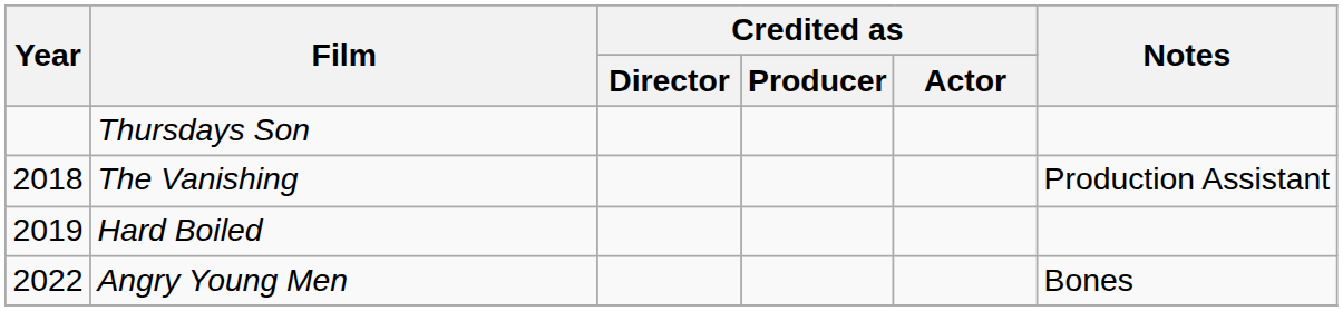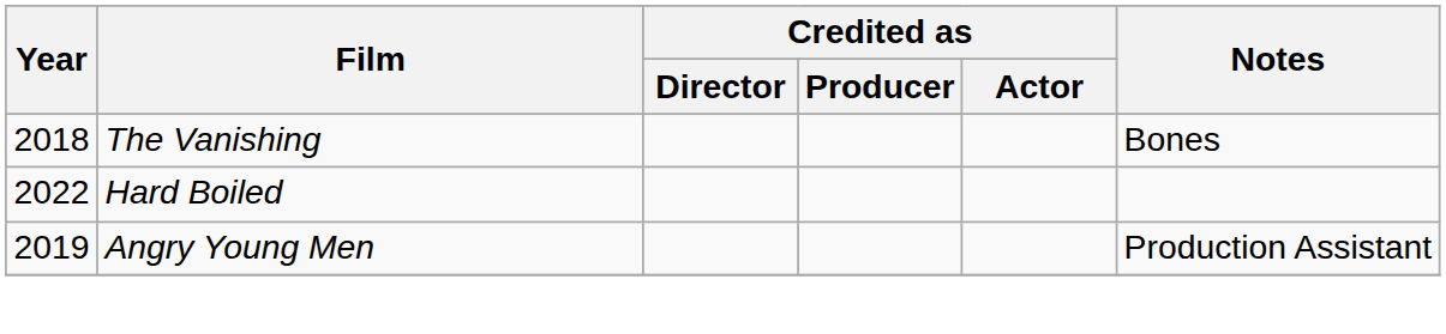 <table class="wikitable sortable" style="margin-right: 0;">
 <tr>
 <th rowspan="2" style="width:33px;">Year</th>
 <th rowspan="2" style="width:250px;">Film</th>
 <th colspan="3">Credited as</th>
 <th rowspan="2">Notes</th>
 </tr>
 <tr>
 <th style="width:65px;">Director</th>
 <th style="width:65px;">Producer</th>
 <th style="width:65px;">Actor</th>
 </tr>
 <tr>
-<td rowspan="1"></td>
-<td style="text-align:left"><em>Thursdays Son</em></td>
-<td></td>
-<td></td>
-<td></td>
-<td></td>
-</tr>
-<tr>
 <td rowspan="1">2018</td>
 <td style="text-align:left"><em>The Vanishing</em></td>
 <td></td>
 <td></td>
 <td></td>
-<td>Production Assistant</td>
+<td>Bones</td>
 </tr>
 <tr>
-<td rowspan="1">2019</td>
+<td rowspan="1">2022</td>
 <td style="text-align:left"><em>Hard Boiled</em></td>
 <td></td>
 <td></td>
 <td></td>
 <td></td>
 </tr>
 <tr>
-<td rowspan="1">2022</td>
+<td rowspan="1">2019</td>
 <td style="text-align:left"><em>Angry Young Men</em></td>
 <td></td>
 <td></td>
 <td></td>
-<td>Bones</td>
+<td>Production Assistant</td>
 </tr>
 <tr>
 </tr>
 </table>
